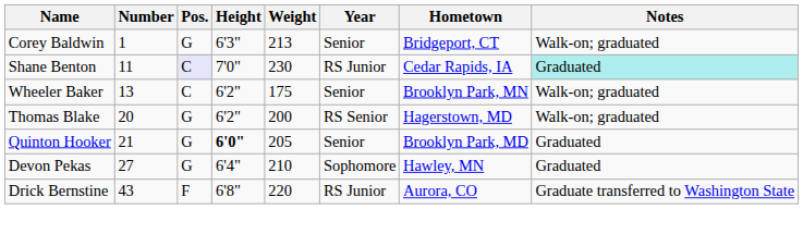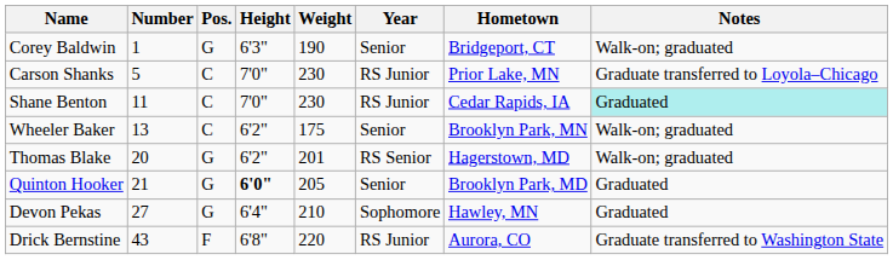 <table class="wikitable sortable" border="1">
 <tr>
 <th>Name</th>
 <th>Number</th>
 <th>Pos.</th>
 <th>Height</th>
 <th>Weight</th>
 <th>Year</th>
 <th>Hometown</th>
 <th class="unsortable">Notes</th>
 </tr>
 <tr>
 <td>Corey Baldwin</td>
 <td>1</td>
 <td>G</td>
 <td>6'3"</td>
-<td>213</td>
+<td>190</td>
 <td>Senior</td>
 <td><a href='#'>Bridgeport, CT</a></td>
 <td>Walk-on; graduated</td>
 </tr>
 <tr>
+<td>Carson Shanks</td>
+<td>5</td>
+<td>C</td>
+<td>7'0"</td>
+<td>230</td>
+<td>RS Junior</td>
+<td><a href='#'>Prior Lake, MN</a></td>
+<td>Graduate transferred to <a href='#'>Loyola–Chicago</a></td>
+</tr>
+<tr>
 <td>Shane Benton</td>
 <td>11</td>
-<td style="background: lavender;">C</td>
+<td>C</td>
 <td>7'0"</td>
 <td>230</td>
 <td>RS Junior</td>
 <td><a href='#'>Cedar Rapids, IA</a></td>
 <td style="background: paleturquoise;">Graduated</td>
 </tr>
 <tr>
 <td>Wheeler Baker</td>
 <td>13</td>
 <td>C</td>
 <td>6'2"</td>
 <td>175</td>
 <td>Senior</td>
 <td><a href='#'>Brooklyn Park, MN</a></td>
 <td>Walk-on; graduated</td>
 </tr>
 <tr>
 <td>Thomas Blake</td>
 <td>20</td>
 <td>G</td>
 <td>6'2"</td>
-<td>200</td>
+<td>201</td>
 <td>RS Senior</td>
 <td><a href='#'>Hagerstown, MD</a></td>
 <td>Walk-on; graduated</td>
 </tr>
 <tr>
 <td><a href='#'>Quinton Hooker</a></td>
 <td>21</td>
 <td>G</td>
 <td><strong>6'0"</strong></td>
 <td>205</td>
 <td>Senior</td>
 <td><a href='#'>Brooklyn Park, MD</a></td>
 <td>Graduated</td>
 </tr>
 <tr>
 <td>Devon Pekas</td>
 <td>27</td>
 <td>G</td>
 <td>6'4"</td>
 <td>210</td>
 <td>Sophomore</td>
 <td><a href='#'>Hawley, MN</a></td>
 <td>Graduated</td>
 </tr>
 <tr>
 <td>Drick Bernstine</td>
 <td>43</td>
 <td>F</td>
 <td>6'8"</td>
 <td>220</td>
 <td>RS Junior</td>
 <td><a href='#'>Aurora, CO</a></td>
 <td>Graduate transferred to <a href='#'>Washington State</a></td>
 </tr>
 </table>
